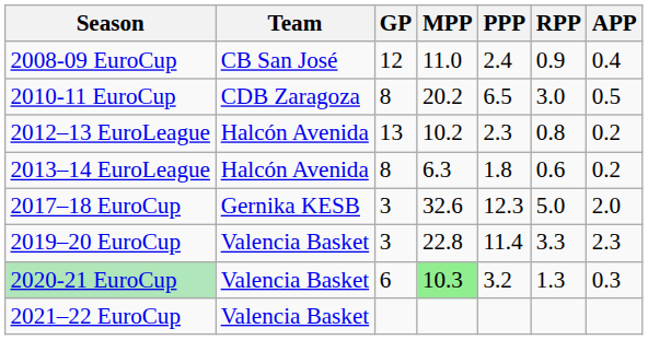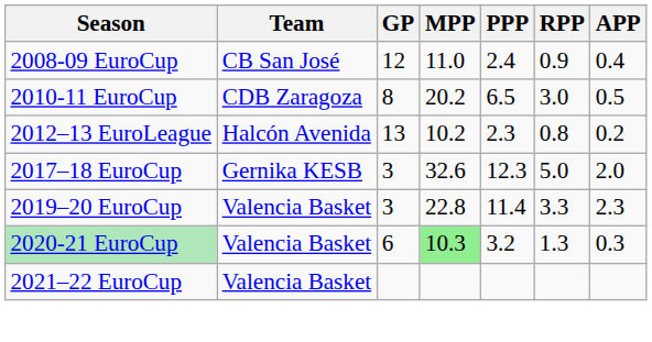 <table class="wikitable">
 <tr>
 <th>Season</th>
 <th>Team</th>
 <th>GP</th>
 <th>MPP</th>
 <th>PPP</th>
 <th>RPP</th>
 <th>APP</th>
 </tr>
 <tr>
 <td><a href='#'>2008-09 EuroCup</a></td>
 <td><a href='#'>CB San José</a></td>
 <td>12</td>
 <td>11.0</td>
 <td>2.4</td>
 <td>0.9</td>
 <td>0.4</td>
 </tr>
 <tr>
 <td><a href='#'>2010-11 EuroCup</a></td>
 <td><a href='#'>CDB Zaragoza</a></td>
 <td>8</td>
 <td>20.2</td>
 <td>6.5</td>
 <td>3.0</td>
 <td>0.5</td>
 </tr>
 <tr>
 <td><a href='#'>2012–13 EuroLeague</a></td>
 <td><a href='#'>Halcón Avenida</a></td>
 <td>13</td>
 <td>10.2</td>
 <td>2.3</td>
 <td>0.8</td>
-<td>0.2</td>
-</tr>
-<tr>
-<td><a href='#'>2013–14 EuroLeague</a></td>
-<td><a href='#'>Halcón Avenida</a></td>
-<td>8</td>
-<td>6.3</td>
-<td>1.8</td>
-<td>0.6</td>
 <td>0.2</td>
 </tr>
 <tr>
 <td><a href='#'>2017–18 EuroCup</a></td>
 <td><a href='#'>Gernika KESB</a></td>
 <td>3</td>
 <td>32.6</td>
 <td>12.3</td>
 <td>5.0</td>
 <td>2.0</td>
 </tr>
 <tr>
 <td><a href='#'>2019–20 EuroCup</a></td>
 <td><a href='#'>Valencia Basket</a></td>
 <td>3</td>
 <td>22.8</td>
 <td>11.4</td>
 <td>3.3</td>
 <td>2.3</td>
 </tr>
 <tr>
 <td style="text-align:left;background:#afe6ba;"><a href='#'>2020-21 EuroCup</a></td>
 <td><a href='#'>Valencia Basket</a></td>
 <td>6</td>
 <td style="background: lightgreen;">10.3</td>
 <td>3.2</td>
 <td>1.3</td>
 <td>0.3</td>
 </tr>
 <tr>
 <td><a href='#'>2021–22 EuroCup</a></td>
 <td><a href='#'>Valencia Basket</a></td>
 <td></td>
 <td></td>
 <td></td>
 <td></td>
 <td></td>
 </tr>
 </table>
